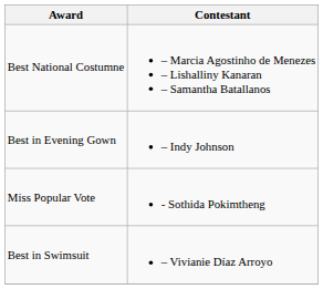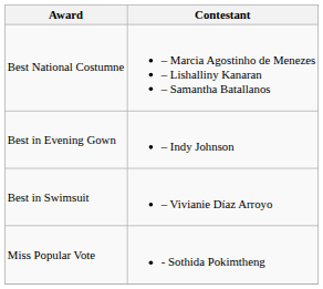 <table class="wikitable sortable" style="font-size: 95%;">
 <tr>
 <th>Award</th>
 <th>Contestant</th>
 </tr>
 <tr>
 <td>Best National Costumne</td>
 <td><br><ul><li> – Marcia Agostinho de Menezes</li><li> – Lishalliny Kanaran</li><li> – Samantha Batallanos</li></ul></td>
 </tr>
 <tr>
 <td>Best in Evening Gown</td>
 <td><br><ul><li> – Indy Johnson</li></ul></td>
 </tr>
 <tr>
+<td>Best in Swimsuit</td>
+<td><br><ul><li> – Vivianie Díaz Arroyo</li></ul></td>
+</tr>
+<tr>
 <td>Miss Popular Vote</td>
 <td><br><ul><li> - Sothida Pokimtheng</li></ul></td>
 </tr>
 <tr>
-<td>Best in Swimsuit</td>
-<td><br><ul><li> – Vivianie Díaz Arroyo</li></ul></td>
-</tr>
-<tr>
 </tr>
 </table>
